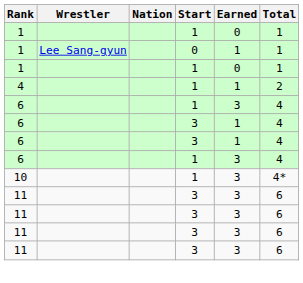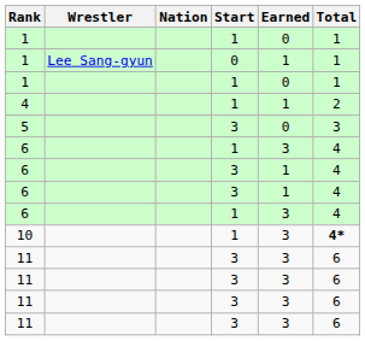 <table class="wikitable sortable" style="text-align:center;">
 <tr>
 <th>Rank</th>
 <th>Wrestler</th>
 <th>Nation</th>
 <th>Start</th>
 <th>Earned</th>
 <th>Total</th>
 </tr>
 <tr style="background:#cfc;">
 <td>1</td>
 <td align=left></td>
 <td align=left></td>
 <td>1</td>
 <td>0</td>
 <td>1</td>
 </tr>
 <tr style="background:#cfc;">
 <td>1</td>
 <td align=left><a href='#'>Lee Sang-gyun</a></td>
 <td align=left></td>
 <td>0</td>
 <td>1</td>
 <td>1</td>
 </tr>
 <tr style="background:#cfc;">
 <td>1</td>
 <td align=left></td>
 <td align=left></td>
 <td>1</td>
 <td>0</td>
 <td>1</td>
 </tr>
 <tr style="background:#cfc;">
 <td>4</td>
 <td align=left></td>
 <td align=left></td>
 <td>1</td>
 <td>1</td>
 <td>2</td>
 </tr>
 <tr style="background:#cfc;">
+<td>5</td>
+<td align=left></td>
+<td align=left></td>
+<td>3</td>
+<td>0</td>
+<td>3</td>
+</tr>
+<tr style="background:#cfc;">
 <td>6</td>
 <td align=left></td>
 <td align=left></td>
 <td>1</td>
 <td>3</td>
 <td>4</td>
 </tr>
 <tr style="background:#cfc;">
 <td>6</td>
 <td align=left></td>
 <td align=left></td>
 <td>3</td>
 <td>1</td>
 <td>4</td>
 </tr>
 <tr style="background:#cfc;">
 <td>6</td>
 <td align=left></td>
 <td align=left></td>
 <td>3</td>
 <td>1</td>
 <td>4</td>
 </tr>
 <tr style="background:#cfc;">
 <td>6</td>
 <td align=left></td>
 <td align=left></td>
 <td>1</td>
 <td>3</td>
 <td>4</td>
 </tr>
 <tr>
 <td>10</td>
 <td align=left></td>
 <td align=left></td>
 <td>1</td>
 <td>3</td>
-<td>4*</td>
+<td><strong>4*</strong></td>
 </tr>
 <tr>
 <td>11</td>
 <td align=left></td>
 <td align=left></td>
 <td>3</td>
 <td>3</td>
 <td>6</td>
 </tr>
 <tr>
 <td>11</td>
 <td align=left></td>
 <td align=left></td>
 <td>3</td>
 <td>3</td>
 <td>6</td>
 </tr>
 <tr>
 <td>11</td>
 <td align=left></td>
 <td align=left></td>
 <td>3</td>
 <td>3</td>
 <td>6</td>
 </tr>
 <tr>
 <td>11</td>
 <td align=left></td>
 <td align=left></td>
 <td>3</td>
 <td>3</td>
 <td>6</td>
 </tr>
 </table>
